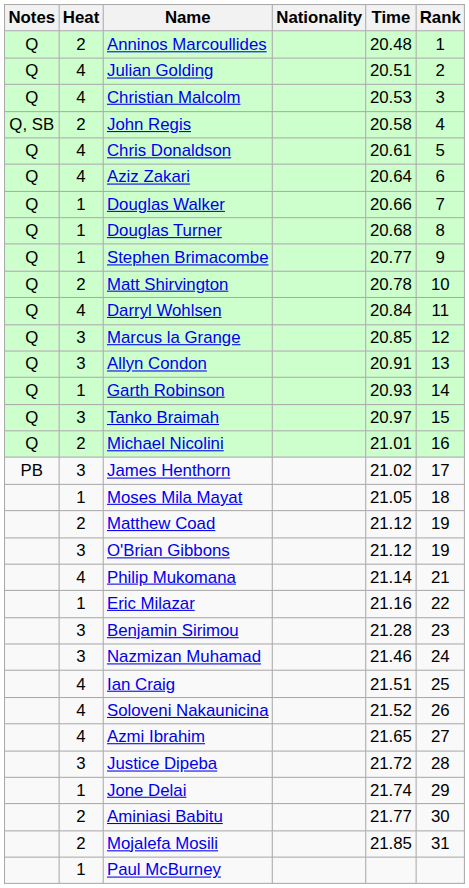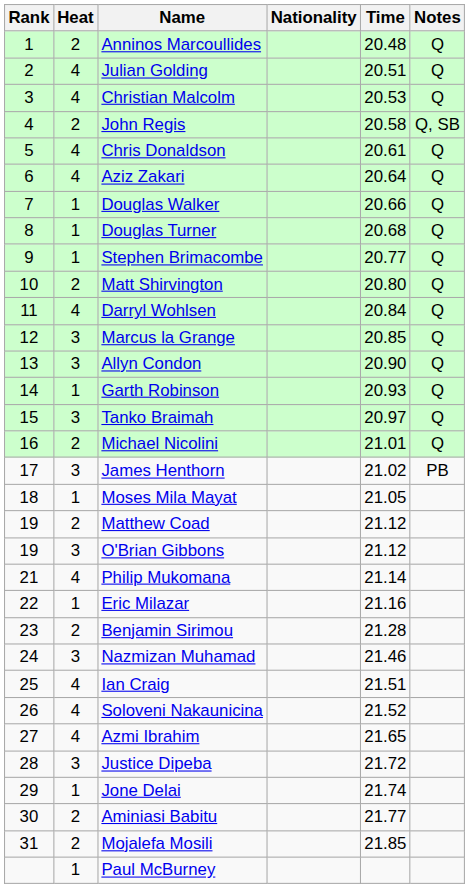 <table class="wikitable sortable" style="text-align:center">
 <tr>
-<th>Notes</th>
+<th>Rank</th>
 <th>Heat</th>
 <th>Name</th>
 <th>Nationality</th>
 <th>Time</th>
-<th>Rank</th>
+<th>Notes</th>
 </tr>
 <tr bgcolor=ccffcc>
-<td>Q</td>
+<td>1</td>
 <td>2</td>
 <td align=left><a href='#'>Anninos Marcoullides</a></td>
 <td align=left></td>
 <td>20.48</td>
-<td>1</td>
+<td>Q</td>
 </tr>
 <tr bgcolor=ccffcc>
-<td>Q</td>
+<td>2</td>
 <td>4</td>
 <td align=left><a href='#'>Julian Golding</a></td>
 <td align=left></td>
 <td>20.51</td>
-<td>2</td>
+<td>Q</td>
 </tr>
 <tr bgcolor=ccffcc>
-<td>Q</td>
+<td>3</td>
 <td>4</td>
 <td align=left><a href='#'>Christian Malcolm</a></td>
 <td align=left></td>
 <td>20.53</td>
-<td>3</td>
+<td>Q</td>
 </tr>
 <tr bgcolor=ccffcc>
-<td>Q, SB</td>
+<td>4</td>
 <td>2</td>
 <td align=left><a href='#'>John Regis</a></td>
 <td align=left></td>
 <td>20.58</td>
-<td>4</td>
+<td>Q, SB</td>
 </tr>
 <tr bgcolor=ccffcc>
-<td>Q</td>
+<td>5</td>
 <td>4</td>
 <td align=left><a href='#'>Chris Donaldson</a></td>
 <td align=left></td>
 <td>20.61</td>
-<td>5</td>
+<td>Q</td>
 </tr>
 <tr bgcolor=ccffcc>
-<td>Q</td>
+<td>6</td>
 <td>4</td>
 <td align=left><a href='#'>Aziz Zakari</a></td>
 <td align=left></td>
 <td>20.64</td>
-<td>6</td>
+<td>Q</td>
 </tr>
 <tr bgcolor=ccffcc>
-<td>Q</td>
+<td>7</td>
 <td>1</td>
 <td align=left><a href='#'>Douglas Walker</a></td>
 <td align=left></td>
 <td>20.66</td>
-<td>7</td>
+<td>Q</td>
 </tr>
 <tr bgcolor=ccffcc>
-<td>Q</td>
+<td>8</td>
 <td>1</td>
 <td align=left><a href='#'>Douglas Turner</a></td>
 <td align=left></td>
 <td>20.68</td>
-<td>8</td>
+<td>Q</td>
 </tr>
 <tr bgcolor=ccffcc>
-<td>Q</td>
+<td>9</td>
 <td>1</td>
 <td align=left><a href='#'>Stephen Brimacombe</a></td>
 <td align=left></td>
 <td>20.77</td>
-<td>9</td>
+<td>Q</td>
 </tr>
 <tr bgcolor=ccffcc>
-<td>Q</td>
+<td>10</td>
 <td>2</td>
 <td align=left><a href='#'>Matt Shirvington</a></td>
 <td align=left></td>
-<td>20.78</td>
-<td>10</td>
+<td>20.80</td>
+<td>Q</td>
 </tr>
 <tr bgcolor=ccffcc>
-<td>Q</td>
+<td>11</td>
 <td>4</td>
 <td align=left><a href='#'>Darryl Wohlsen</a></td>
 <td align=left></td>
 <td>20.84</td>
-<td>11</td>
+<td>Q</td>
 </tr>
 <tr bgcolor=ccffcc>
-<td>Q</td>
+<td>12</td>
 <td>3</td>
 <td align=left><a href='#'>Marcus la Grange</a></td>
 <td align=left></td>
 <td>20.85</td>
-<td>12</td>
+<td>Q</td>
 </tr>
 <tr bgcolor=ccffcc>
-<td>Q</td>
+<td>13</td>
 <td>3</td>
 <td align=left><a href='#'>Allyn Condon</a></td>
 <td align=left></td>
-<td>20.91</td>
-<td>13</td>
+<td>20.90</td>
+<td>Q</td>
 </tr>
 <tr bgcolor=ccffcc>
-<td>Q</td>
+<td>14</td>
 <td>1</td>
 <td align=left><a href='#'>Garth Robinson</a></td>
 <td align=left></td>
 <td>20.93</td>
-<td>14</td>
+<td>Q</td>
 </tr>
 <tr bgcolor=ccffcc>
-<td>Q</td>
+<td>15</td>
 <td>3</td>
 <td align=left><a href='#'>Tanko Braimah</a></td>
 <td align=left></td>
 <td>20.97</td>
-<td>15</td>
+<td>Q</td>
 </tr>
 <tr bgcolor=ccffcc>
-<td>Q</td>
+<td>16</td>
 <td>2</td>
 <td align=left><a href='#'>Michael Nicolini</a></td>
 <td align=left></td>
 <td>21.01</td>
-<td>16</td>
+<td>Q</td>
 </tr>
 <tr>
-<td>PB</td>
+<td>17</td>
 <td>3</td>
 <td align=left><a href='#'>James Henthorn</a></td>
 <td align=left></td>
 <td>21.02</td>
-<td>17</td>
+<td>PB</td>
 </tr>
 <tr>
-<td></td>
+<td>18</td>
 <td>1</td>
 <td align=left><a href='#'>Moses Mila Mayat</a></td>
 <td align=left></td>
 <td>21.05</td>
-<td>18</td>
+<td></td>
 </tr>
 <tr>
-<td></td>
+<td>19</td>
 <td>2</td>
 <td align=left><a href='#'>Matthew Coad</a></td>
 <td align=left></td>
 <td>21.12</td>
-<td>19</td>
+<td></td>
 </tr>
 <tr>
-<td></td>
+<td>19</td>
 <td>3</td>
 <td align=left><a href='#'>O'Brian Gibbons</a></td>
 <td align=left></td>
 <td>21.12</td>
-<td>19</td>
+<td></td>
 </tr>
 <tr>
-<td></td>
+<td>21</td>
 <td>4</td>
 <td align=left><a href='#'>Philip Mukomana</a></td>
 <td align=left></td>
 <td>21.14</td>
-<td>21</td>
+<td></td>
 </tr>
 <tr>
-<td></td>
+<td>22</td>
 <td>1</td>
 <td align=left><a href='#'>Eric Milazar</a></td>
 <td align=left></td>
 <td>21.16</td>
-<td>22</td>
+<td></td>
 </tr>
 <tr>
-<td></td>
-<td>3</td>
+<td>23</td>
+<td>2</td>
 <td align=left><a href='#'>Benjamin Sirimou</a></td>
 <td align=left></td>
 <td>21.28</td>
-<td>23</td>
+<td></td>
 </tr>
 <tr>
-<td></td>
+<td>24</td>
 <td>3</td>
 <td align=left><a href='#'>Nazmizan Muhamad</a></td>
 <td align=left></td>
 <td>21.46</td>
-<td>24</td>
+<td></td>
 </tr>
 <tr>
-<td></td>
+<td>25</td>
 <td>4</td>
 <td align=left><a href='#'>Ian Craig</a></td>
 <td align=left></td>
 <td>21.51</td>
-<td>25</td>
+<td></td>
 </tr>
 <tr>
-<td></td>
+<td>26</td>
 <td>4</td>
 <td align=left><a href='#'>Soloveni Nakaunicina</a></td>
 <td align=left></td>
 <td>21.52</td>
-<td>26</td>
+<td></td>
 </tr>
 <tr>
-<td></td>
+<td>27</td>
 <td>4</td>
 <td align=left><a href='#'>Azmi Ibrahim</a></td>
 <td align=left></td>
 <td>21.65</td>
-<td>27</td>
+<td></td>
 </tr>
 <tr>
-<td></td>
+<td>28</td>
 <td>3</td>
 <td align=left><a href='#'>Justice Dipeba</a></td>
 <td align=left></td>
 <td>21.72</td>
-<td>28</td>
+<td></td>
 </tr>
 <tr>
-<td></td>
+<td>29</td>
 <td>1</td>
 <td align=left><a href='#'>Jone Delai</a></td>
 <td align=left></td>
 <td>21.74</td>
-<td>29</td>
+<td></td>
 </tr>
 <tr>
-<td></td>
+<td>30</td>
 <td>2</td>
 <td align=left><a href='#'>Aminiasi Babitu</a></td>
 <td align=left></td>
 <td>21.77</td>
-<td>30</td>
+<td></td>
 </tr>
 <tr>
-<td></td>
+<td>31</td>
 <td>2</td>
 <td align=left><a href='#'>Mojalefa Mosili</a></td>
 <td align=left></td>
 <td>21.85</td>
-<td>31</td>
+<td></td>
 </tr>
 <tr>
 <td></td>
 <td>1</td>
 <td align=left><a href='#'>Paul McBurney</a></td>
 <td align=left></td>
 <td></td>
 <td></td>
 </tr>
 </table>
